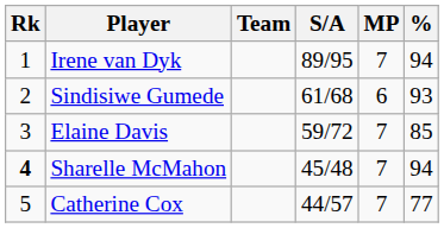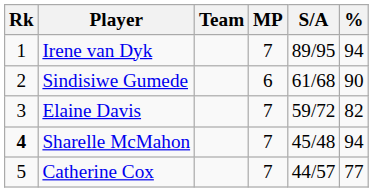 <table class=wikitable>
 <tr>
 <th>Rk</th>
 <th>Player</th>
 <th>Team</th>
+<th>MP</th>
 <th>S/A</th>
-<th>MP</th>
 <th>%</th>
 </tr>
 <tr>
 <td align=center>1</td>
 <td><a href='#'>Irene van Dyk</a></td>
 <td></td>
+<td align=center>7</td>
 <td align=center>89/95</td>
-<td align=center>7</td>
 <td align=center>94</td>
 </tr>
 <tr>
 <td align=center>2</td>
 <td><a href='#'>Sindisiwe Gumede</a></td>
 <td></td>
+<td align=center>6</td>
 <td align=center>61/68</td>
-<td align=center>6</td>
-<td align=center>93</td>
+<td align=center>90</td>
 </tr>
 <tr>
 <td align=center>3</td>
 <td><a href='#'>Elaine Davis</a></td>
 <td></td>
+<td align=center>7</td>
 <td align=center>59/72</td>
-<td align=center>7</td>
-<td align=center>85</td>
+<td align=center>82</td>
 </tr>
 <tr>
 <td align=center><strong>4</strong></td>
 <td><a href='#'>Sharelle McMahon</a></td>
 <td></td>
+<td align=center>7</td>
 <td align=center>45/48</td>
-<td align=center>7</td>
 <td align=center>94</td>
 </tr>
 <tr>
 <td align=center>5</td>
 <td><a href='#'>Catherine Cox</a></td>
 <td></td>
+<td align=center>7</td>
 <td align=center>44/57</td>
-<td align=center>7</td>
 <td align=center>77</td>
 </tr>
 </table>
